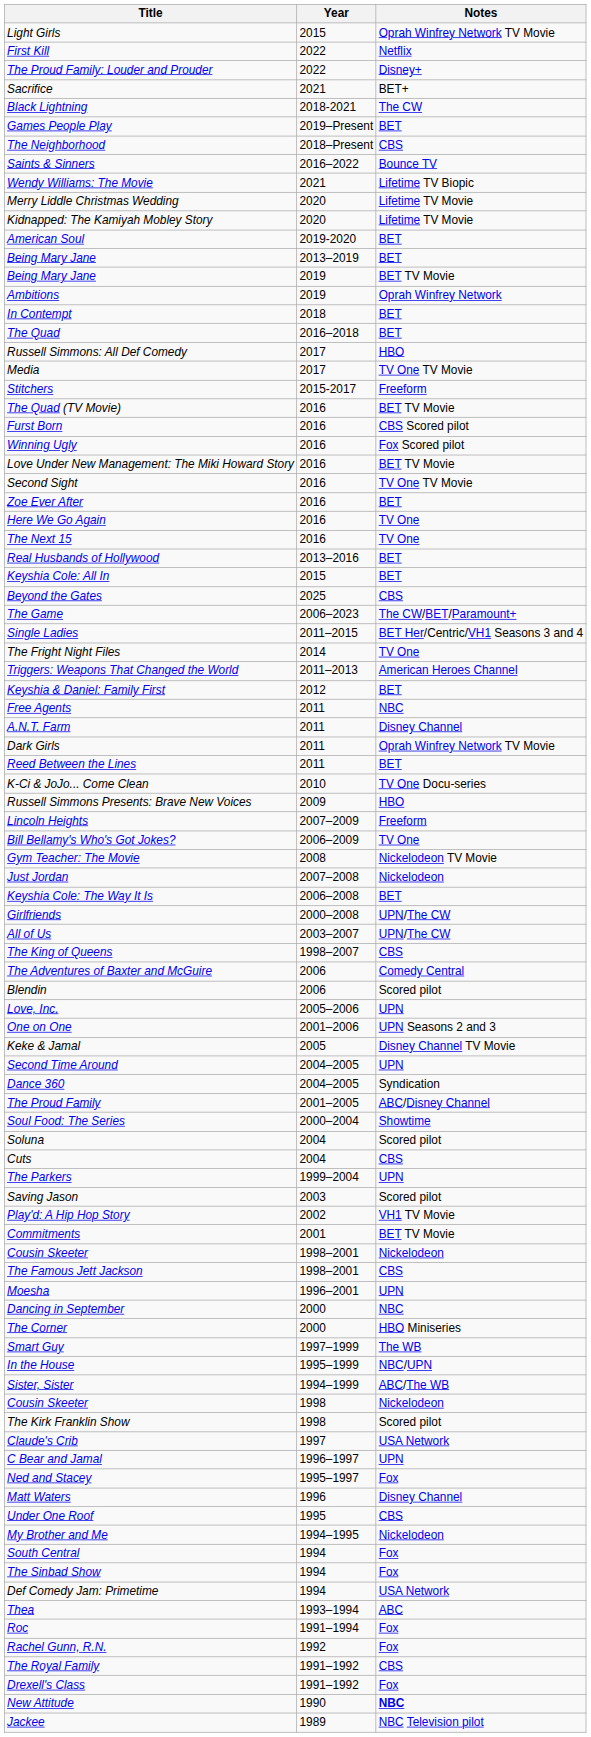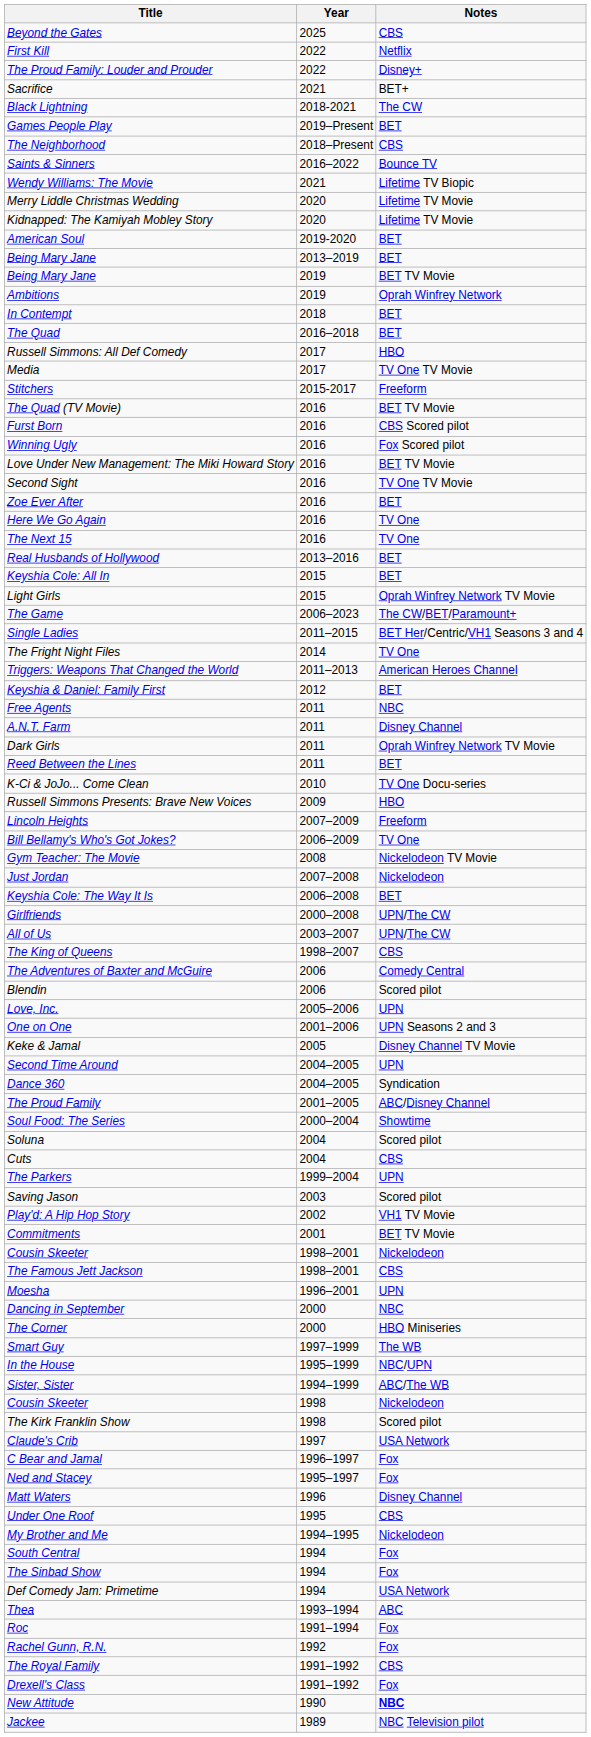 <table class="wikitable plainrowheaders">
 <tr>
 <th scope="col"><strong>Title</strong></th>
 <th scope="col">Year</th>
 <th scope="col">Notes</th>
 </tr>
 <tr>
-<td scope="row"><em>Light Girls</em></td>
-<td>2015</td>
-<td><a href='#'>Oprah Winfrey Network</a> TV Movie</td>
+<td scope="col"><em><a href='#'>Beyond the Gates</a></em></td>
+<td>2025</td>
+<td><a href='#'>CBS</a></td>
 </tr>
 <tr>
 <td><em><a href='#'>First Kill</a></em></td>
 <td>2022</td>
 <td><a href='#'>Netflix</a></td>
 </tr>
 <tr>
 <td scope="col"><em><a href='#'>The Proud Family: Louder and Prouder</a></em></td>
 <td>2022</td>
 <td><a href='#'>Disney+</a></td>
 </tr>
 <tr>
 <td><em>Sacrifice</em></td>
 <td>2021</td>
 <td>BET+</td>
 </tr>
 <tr>
 <td scope="row"><a href='#'><em>Black Lightning</em></a></td>
 <td>2018-2021</td>
 <td><a href='#'>The CW</a></td>
 </tr>
 <tr>
 <td scope="col"><a href='#'><em>Games People Play</em></a></td>
 <td>2019–Present</td>
 <td><a href='#'>BET</a></td>
 </tr>
 <tr>
 <td scope="col"><a href='#'><em>The Neighborhood</em></a></td>
 <td>2018–Present</td>
 <td><a href='#'>CBS</a></td>
 </tr>
 <tr>
 <td scope="row"><a href='#'><em>Saints & Sinners</em></a></td>
 <td>2016–2022</td>
 <td><a href='#'>Bounce TV</a></td>
 </tr>
 <tr>
 <td><em><a href='#'>Wendy Williams: The Movie</a></em></td>
 <td>2021</td>
 <td><a href='#'>Lifetime</a> TV Biopic</td>
 </tr>
 <tr>
 <td><em>Merry Liddle Christmas Wedding</em></td>
 <td>2020</td>
 <td><a href='#'>Lifetime</a> TV Movie</td>
 </tr>
 <tr>
 <td scope="row"><em>Kidnapped: The Kamiyah Mobley Story</em></td>
 <td>2020</td>
 <td><a href='#'>Lifetime</a> TV Movie</td>
 </tr>
 <tr>
 <td scope="col"><em><a href='#'>American Soul</a></em></td>
 <td>2019-2020</td>
 <td><a href='#'>BET</a></td>
 </tr>
 <tr>
 <td scope="row"><em><a href='#'>Being Mary Jane</a></em></td>
 <td>2013–2019</td>
 <td><a href='#'>BET</a></td>
 </tr>
 <tr>
 <td scope="row"><a href='#'><em>Being Mary Jane</em></a></td>
 <td>2019</td>
 <td><a href='#'>BET</a> TV Movie</td>
 </tr>
 <tr>
 <td scope="col"><a href='#'><em>Ambitions</em></a></td>
 <td>2019</td>
 <td><a href='#'>Oprah Winfrey Network</a></td>
 </tr>
 <tr>
 <td scope="row"><em><a href='#'>In Contempt</a></em></td>
 <td>2018</td>
 <td><a href='#'>BET</a></td>
 </tr>
 <tr>
 <td scope="row"><a href='#'><em>The Quad</em></a></td>
 <td>2016–2018</td>
 <td><a href='#'>BET</a></td>
 </tr>
 <tr>
 <td scope="row"><em>Russell Simmons: All Def Comedy</em></td>
 <td>2017</td>
 <td><a href='#'>HBO</a></td>
 </tr>
 <tr>
 <td scope="row"><em>Media</em></td>
 <td>2017</td>
 <td><a href='#'>TV One</a> TV Movie</td>
 </tr>
 <tr>
 <td scope="row"><em><a href='#'>Stitchers</a></em></td>
 <td>2015-2017</td>
 <td><a href='#'>Freeform</a></td>
 </tr>
 <tr>
 <td scope="row"><em><a href='#'>The Quad</a> (TV Movie)</em></td>
 <td>2016</td>
 <td><a href='#'>BET</a> TV Movie</td>
 </tr>
 <tr>
 <td scope="col"><a href='#'><em>Furst Born</em></a></td>
 <td>2016</td>
 <td><a href='#'>CBS</a> Scored pilot</td>
 </tr>
 <tr>
 <td scope="col"><a href='#'><em>Winning Ugly</em></a></td>
 <td>2016</td>
 <td><a href='#'>Fox</a> Scored pilot</td>
 </tr>
 <tr>
 <td scope="row"><em>Love Under New Management: The Miki Howard Story</em></td>
 <td>2016</td>
 <td><a href='#'>BET</a> TV Movie</td>
 </tr>
 <tr>
 <td scope="row"><em>Second Sight</em></td>
 <td>2016</td>
 <td><a href='#'>TV One</a> TV Movie</td>
 </tr>
 <tr>
 <td scope="row"><em><a href='#'>Zoe Ever After</a></em></td>
 <td>2016</td>
 <td><a href='#'>BET</a></td>
 </tr>
 <tr>
 <td scope="row"><a href='#'><em>Here We Go Again</em></a></td>
 <td>2016</td>
 <td><a href='#'>TV One</a></td>
 </tr>
 <tr>
 <td scope="row"><em><a href='#'>The Next 15</a></em></td>
 <td>2016</td>
 <td><a href='#'>TV One</a></td>
 </tr>
 <tr>
 <td scope="row"><em><a href='#'>Real Husbands of Hollywood</a></em></td>
 <td>2013–2016</td>
 <td><a href='#'>BET</a></td>
 </tr>
 <tr>
 <td scope="row"><em><a href='#'>Keyshia Cole: All In</a></em></td>
 <td>2015</td>
 <td><a href='#'>BET</a></td>
 </tr>
 <tr>
-<td scope="col"><em><a href='#'>Beyond the Gates</a></em></td>
-<td>2025</td>
-<td><a href='#'>CBS</a></td>
+<td scope="row"><em>Light Girls</em></td>
+<td>2015</td>
+<td><a href='#'>Oprah Winfrey Network</a> TV Movie</td>
 </tr>
 <tr>
 <td scope="row"><a href='#'><em>The Game</em></a></td>
 <td>2006–2023</td>
 <td><a href='#'>The CW</a>/<a href='#'>BET</a>/<a href='#'>Paramount+</a></td>
 </tr>
 <tr>
 <td scope="row"><a href='#'><em>Single Ladies</em></a></td>
 <td>2011–2015</td>
 <td><a href='#'>BET Her</a>/Centric/<a href='#'>VH1</a> Seasons 3 and 4</td>
 </tr>
 <tr>
 <td scope="row"><em>The Fright Night Files</em></td>
 <td>2014</td>
 <td><a href='#'>TV One</a></td>
 </tr>
 <tr>
 <td scope="row"><em><a href='#'>Triggers: Weapons That Changed the World</a></em></td>
 <td>2011–2013</td>
 <td><a href='#'>American Heroes Channel</a></td>
 </tr>
 <tr>
 <td scope="row"><em><a href='#'>Keyshia & Daniel: Family First</a></em></td>
 <td>2012</td>
 <td><a href='#'>BET</a></td>
 </tr>
 <tr>
 <td scope="row"><a href='#'><em>Free Agents</em></a></td>
 <td>2011</td>
 <td><a href='#'>NBC</a></td>
 </tr>
 <tr>
 <td scope="row"><em><a href='#'>A.N.T. Farm</a></em></td>
 <td>2011</td>
 <td><a href='#'>Disney Channel</a></td>
 </tr>
 <tr>
 <td scope="row"><em>Dark Girls</em></td>
 <td>2011</td>
 <td><a href='#'>Oprah Winfrey Network</a> TV Movie</td>
 </tr>
 <tr>
 <td scope="row"><em><a href='#'>Reed Between the Lines</a></em></td>
 <td>2011</td>
 <td><a href='#'>BET</a></td>
 </tr>
 <tr>
 <td scope="row"><em>K-Ci & JoJo... Come Clean</em></td>
 <td>2010</td>
 <td><a href='#'>TV One</a> Docu-series</td>
 </tr>
 <tr>
 <td scope="row"><em>Russell Simmons Presents: Brave New Voices</em></td>
 <td>2009</td>
 <td><a href='#'>HBO</a></td>
 </tr>
 <tr>
 <td scope="row"><a href='#'><em>Lincoln Heights</em></a></td>
 <td>2007–2009</td>
 <td><a href='#'>Freeform</a></td>
 </tr>
 <tr>
 <td scope="row"><em><a href='#'>Bill Bellamy's Who's Got Jokes?</a></em></td>
 <td>2006–2009</td>
 <td><a href='#'>TV One</a></td>
 </tr>
 <tr>
 <td scope="row"><em><a href='#'>Gym Teacher: The Movie</a></em></td>
 <td>2008</td>
 <td><a href='#'>Nickelodeon</a> TV Movie</td>
 </tr>
 <tr>
 <td scope="row"><em><a href='#'>Just Jordan</a></em></td>
 <td>2007–2008</td>
 <td><a href='#'>Nickelodeon</a></td>
 </tr>
 <tr>
 <td scope="row"><em><a href='#'>Keyshia Cole: The Way It Is</a></em></td>
 <td>2006–2008</td>
 <td><a href='#'>BET</a></td>
 </tr>
 <tr>
 <td scope="row"><a href='#'><em>Girlfriends</em></a></td>
 <td>2000–2008</td>
 <td><a href='#'>UPN</a>/<a href='#'>The CW</a></td>
 </tr>
 <tr>
 <td scope="row"><em><a href='#'>All of Us</a></em></td>
 <td>2003–2007</td>
 <td><a href='#'>UPN</a>/<a href='#'>The CW</a></td>
 </tr>
 <tr>
 <td scope="row"><em><a href='#'>The King of Queens</a></em></td>
 <td>1998–2007</td>
 <td><a href='#'>CBS</a></td>
 </tr>
 <tr>
 <td scope="row"><em><a href='#'>The Adventures of Baxter and McGuire</a></em></td>
 <td>2006</td>
 <td><a href='#'>Comedy Central</a></td>
 </tr>
 <tr>
 <td scope="row"><em>Blendin</em></td>
 <td>2006</td>
 <td>Scored pilot</td>
 </tr>
 <tr>
 <td scope="row"><a href='#'><em>Love, Inc.</em></a></td>
 <td>2005–2006</td>
 <td><a href='#'>UPN</a></td>
 </tr>
 <tr>
 <td scope="row"><a href='#'><em>One on One</em></a></td>
 <td>2001–2006</td>
 <td><a href='#'>UPN</a> Seasons 2 and 3</td>
 </tr>
 <tr>
 <td scope="row"><em>Keke & Jamal</em></td>
 <td>2005</td>
 <td><a href='#'>Disney Channel</a> TV Movie</td>
 </tr>
 <tr>
 <td scope="row"><a href='#'><em>Second Time Around</em></a></td>
 <td>2004–2005</td>
 <td><a href='#'>UPN</a></td>
 </tr>
 <tr>
 <td scope="row"><em><a href='#'>Dance 360</a></em></td>
 <td>2004–2005</td>
 <td>Syndication</td>
 </tr>
 <tr>
 <td scope="row"><em><a href='#'>The Proud Family</a></em></td>
 <td>2001–2005</td>
 <td><a href='#'>ABC</a>/<a href='#'>Disney Channel</a></td>
 </tr>
 <tr>
 <td scope="row"><a href='#'><em>Soul Food: The Series</em></a></td>
 <td>2000–2004</td>
 <td><a href='#'>Showtime</a></td>
 </tr>
 <tr>
 <td scope="row"><em>Soluna</em></td>
 <td>2004</td>
 <td>Scored pilot</td>
 </tr>
 <tr>
 <td scope="row"><em>Cuts</em></td>
 <td>2004</td>
 <td><a href='#'>CBS</a></td>
 </tr>
 <tr>
 <td scope="row"><em><a href='#'>The Parkers</a></em></td>
 <td>1999–2004</td>
 <td><a href='#'>UPN</a></td>
 </tr>
 <tr>
 <td scope="row"><em>Saving Jason</em></td>
 <td>2003</td>
 <td>Scored pilot</td>
 </tr>
 <tr>
 <td scope="row"><em><a href='#'>Play'd: A Hip Hop Story</a></em></td>
 <td>2002</td>
 <td><a href='#'>VH1</a> TV Movie</td>
 </tr>
 <tr>
 <td scope="row"><a href='#'><em>Commitments</em></a></td>
 <td>2001</td>
 <td><a href='#'>BET</a> TV Movie</td>
 </tr>
 <tr>
 <td scope="row"><em><a href='#'>Cousin Skeeter</a></em></td>
 <td>1998–2001</td>
 <td><a href='#'>Nickelodeon</a></td>
 </tr>
 <tr>
 <td scope="row"><em><a href='#'>The Famous Jett Jackson</a></em></td>
 <td>1998–2001</td>
 <td><a href='#'>CBS</a></td>
 </tr>
 <tr>
 <td scope="row"><em><a href='#'>Moesha</a></em></td>
 <td>1996–2001</td>
 <td><a href='#'>UPN</a></td>
 </tr>
 <tr>
 <td scope="row"><em><a href='#'>Dancing in September</a></em></td>
 <td>2000</td>
 <td><a href='#'>NBC</a></td>
 </tr>
 <tr>
 <td scope="row"><em><a href='#'>The Corner</a></em></td>
 <td>2000</td>
 <td><a href='#'>HBO</a> Miniseries</td>
 </tr>
 <tr>
 <td scope="row"><em><a href='#'>Smart Guy</a></em></td>
 <td>1997–1999</td>
 <td><a href='#'>The WB</a></td>
 </tr>
 <tr>
 <td scope="row"><a href='#'><em>In the House</em></a></td>
 <td>1995–1999</td>
 <td><a href='#'>NBC</a>/<a href='#'>UPN</a></td>
 </tr>
 <tr>
 <td scope="row"><a href='#'><em>Sister, Sister</em></a></td>
 <td>1994–1999</td>
 <td><a href='#'>ABC</a>/<a href='#'>The WB</a></td>
 </tr>
 <tr>
 <td scope="row"><em><a href='#'>Cousin Skeeter</a></em></td>
 <td>1998</td>
 <td><a href='#'>Nickelodeon</a></td>
 </tr>
 <tr>
 <td scope="row"><em>The Kirk Franklin Show</em></td>
 <td>1998</td>
 <td>Scored pilot</td>
 </tr>
 <tr>
 <td scope="row"><em><a href='#'>Claude's Crib</a></em></td>
 <td>1997</td>
 <td><a href='#'>USA Network</a></td>
 </tr>
 <tr>
 <td scope="row"><em><a href='#'>C Bear and Jamal</a></em></td>
 <td>1996–1997</td>
-<td><a href='#'>UPN</a></td>
+<td><a href='#'>Fox</a></td>
 </tr>
 <tr>
 <td scope="row"><em><a href='#'>Ned and Stacey</a></em></td>
 <td>1995–1997</td>
 <td><a href='#'>Fox</a></td>
 </tr>
 <tr>
 <td scope="row"><em><a href='#'>Matt Waters</a></em></td>
 <td>1996</td>
 <td><a href='#'>Disney Channel</a></td>
 </tr>
 <tr>
 <td scope="row"><a href='#'><em>Under One Roof</em></a></td>
 <td>1995</td>
 <td><a href='#'>CBS</a></td>
 </tr>
 <tr>
 <td scope="row"><em><a href='#'>My Brother and Me</a></em></td>
 <td>1994–1995</td>
 <td><a href='#'>Nickelodeon</a></td>
 </tr>
 <tr>
 <td scope="row"><a href='#'><em>South Central</em></a></td>
 <td>1994</td>
 <td><a href='#'>Fox</a></td>
 </tr>
 <tr>
 <td scope="row"><em><a href='#'>The Sinbad Show</a></em></td>
 <td>1994</td>
 <td><a href='#'>Fox</a></td>
 </tr>
 <tr>
 <td scope="row"><em>Def Comedy Jam: Primetime</em></td>
 <td>1994</td>
 <td><a href='#'>USA Network</a></td>
 </tr>
 <tr>
 <td scope="row"><a href='#'><em>Thea</em></a></td>
 <td>1993–1994</td>
 <td><a href='#'>ABC</a></td>
 </tr>
 <tr>
 <td scope="row"><a href='#'><em>Roc</em></a></td>
 <td>1991–1994</td>
 <td><a href='#'>Fox</a></td>
 </tr>
 <tr>
 <td scope="row"><em><a href='#'>Rachel Gunn, R.N.</a></em></td>
 <td>1992</td>
 <td><a href='#'>Fox</a></td>
 </tr>
 <tr>
 <td scope="row"><a href='#'><em>The Royal Family</em></a></td>
 <td>1991–1992</td>
 <td><a href='#'>CBS</a></td>
 </tr>
 <tr>
 <td scope="row"><em><a href='#'>Drexell's Class</a></em></td>
 <td>1991–1992</td>
 <td><a href='#'>Fox</a></td>
 </tr>
 <tr>
 <td scope="row"><a href='#'><em>New Attitude</em></a></td>
 <td>1990</td>
 <td><strong><a href='#'>NBC</a></strong></td>
 </tr>
 <tr>
 <td scope="row"><a href='#'><em>Jackee</em></a></td>
 <td>1989</td>
 <td><a href='#'>NBC</a> <a href='#'>Television pilot</a></td>
 </tr>
 </table>
